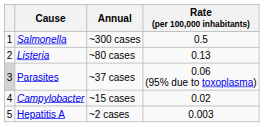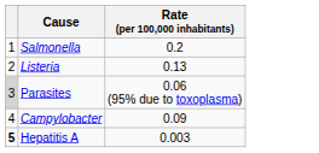 <table class="wikitable" style="font-size:95%;">
 <tr>
 <th></th>
 <th>Cause</th>
-<th>Annual</th>
 <th>Rate<br><small>(per 100,000 inhabitants)</small></th>
 </tr>
 <tr>
 <td>1</td>
 <td><em><a href='#'>Salmonella</a></em></td>
-<td>~300 cases</td>
-<td align="center">0.5</td>
+<td align="center">0.2</td>
 </tr>
 <tr>
 <td>2</td>
 <td><em><a href='#'>Listeria</a></em></td>
-<td>~80 cases</td>
 <td align="center">0.13</td>
 </tr>
 <tr>
 <td style="background: lightgrey;">3</td>
 <td><a href='#'>Parasites</a></td>
-<td>~37 cases</td>
 <td align="center">0.06<br>(95% due to <a href='#'>toxoplasma</a>)</td>
 </tr>
 <tr>
 <td>4</td>
 <td><em><a href='#'>Campylobacter</a></em></td>
-<td>~15 cases</td>
-<td align="center">0.02</td>
+<td align="center">0.09</td>
 </tr>
 <tr>
-<td>5</td>
+<td><strong>5</strong></td>
 <td><a href='#'>Hepatitis A</a></td>
-<td>~2 cases</td>
 <td align="center">0.003</td>
 </tr>
 </table>
